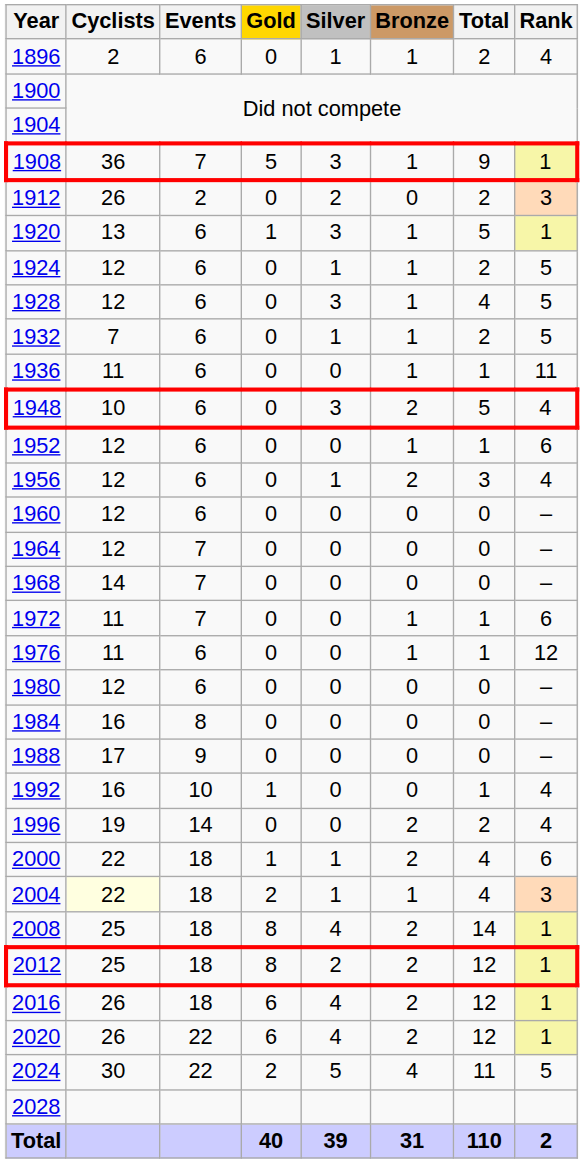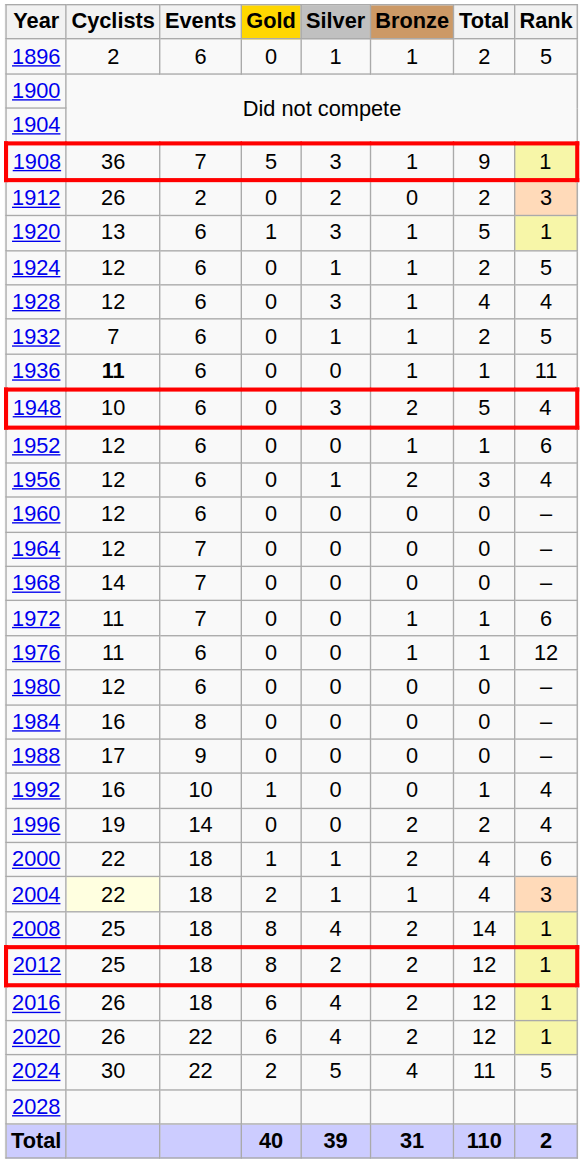 <table class="wikitable sortable collapsible collapsed">
 <tr>
 <th>Year</th>
 <th>Cyclists</th>
 <th>Events</th>
 <th style="text-align:center; background-color:gold;"><strong>Gold</strong></th>
 <th style="text-align:center; background-color:silver;"><strong>Silver</strong></th>
 <th style="text-align:center; background-color:#c96;"><strong>Bronze</strong></th>
 <th>Total</th>
 <th>Rank</th>
 </tr>
 <tr style="text-align:center">
 <td><a href='#'>1896</a></td>
 <td>2</td>
 <td>6</td>
 <td>0</td>
 <td>1</td>
 <td>1</td>
 <td>2</td>
-<td>4</td>
+<td>5</td>
 </tr>
 <tr style="text-align:center">
 <td><a href='#'>1900</a></td>
 <td colspan=7 rowspan=2>Did not compete</td>
 </tr>
 <tr style="text-align:center">
 <td><a href='#'>1904</a></td>
 </tr>
 <tr style="text-align:center">
 </tr>
 <tr style="text-align:center;border: 3px solid red">
 <td><a href='#'>1908</a></td>
 <td>36</td>
 <td>7</td>
 <td>5</td>
 <td>3</td>
 <td>1</td>
 <td>9</td>
 <td style="background-color:#F7F6A8">1</td>
 </tr>
 <tr style="text-align:center">
 <td><a href='#'>1912</a></td>
 <td>26</td>
 <td>2</td>
 <td>0</td>
 <td>2</td>
 <td>0</td>
 <td>2</td>
 <td style="background-color:#ffdab9">3</td>
 </tr>
 <tr style="text-align:center">
 <td><a href='#'>1920</a></td>
 <td>13</td>
 <td>6</td>
 <td>1</td>
 <td>3</td>
 <td>1</td>
 <td>5</td>
 <td style="background-color:#F7F6A8">1</td>
 </tr>
 <tr style="text-align:center">
 <td><a href='#'>1924</a></td>
 <td>12</td>
 <td>6</td>
 <td>0</td>
 <td>1</td>
 <td>1</td>
 <td>2</td>
 <td>5</td>
 </tr>
 <tr style="text-align:center">
 <td><a href='#'>1928</a></td>
 <td>12</td>
 <td>6</td>
 <td>0</td>
 <td>3</td>
 <td>1</td>
 <td>4</td>
-<td>5</td>
+<td>4</td>
 </tr>
 <tr style="text-align:center">
 <td><a href='#'>1932</a></td>
 <td>7</td>
 <td>6</td>
 <td>0</td>
 <td>1</td>
 <td>1</td>
 <td>2</td>
 <td>5</td>
 </tr>
 <tr style="text-align:center">
 <td><a href='#'>1936</a></td>
-<td>11</td>
+<td><strong>11</strong></td>
 <td>6</td>
 <td>0</td>
 <td>0</td>
 <td>1</td>
 <td>1</td>
 <td>11</td>
 </tr>
 <tr style="text-align:center;border: 3px solid red">
 <td><a href='#'>1948</a></td>
 <td>10</td>
 <td>6</td>
 <td>0</td>
 <td>3</td>
 <td>2</td>
 <td>5</td>
 <td>4</td>
 </tr>
 <tr style="text-align:center">
 <td><a href='#'>1952</a></td>
 <td>12</td>
 <td>6</td>
 <td>0</td>
 <td>0</td>
 <td>1</td>
 <td>1</td>
 <td>6</td>
 </tr>
 <tr style="text-align:center">
 <td><a href='#'>1956</a></td>
 <td>12</td>
 <td>6</td>
 <td>0</td>
 <td>1</td>
 <td>2</td>
 <td>3</td>
 <td>4</td>
 </tr>
 <tr style="text-align:center">
 <td><a href='#'>1960</a></td>
 <td>12</td>
 <td>6</td>
 <td>0</td>
 <td>0</td>
 <td>0</td>
 <td>0</td>
 <td>–</td>
 </tr>
 <tr style="text-align:center">
 <td><a href='#'>1964</a></td>
 <td>12</td>
 <td>7</td>
 <td>0</td>
 <td>0</td>
 <td>0</td>
 <td>0</td>
 <td>–</td>
 </tr>
 <tr style="text-align:center">
 <td><a href='#'>1968</a></td>
 <td>14</td>
 <td>7</td>
 <td>0</td>
 <td>0</td>
 <td>0</td>
 <td>0</td>
 <td>–</td>
 </tr>
 <tr style="text-align:center">
 <td><a href='#'>1972</a></td>
 <td>11</td>
 <td>7</td>
 <td>0</td>
 <td>0</td>
 <td>1</td>
 <td>1</td>
 <td>6</td>
 </tr>
 <tr style="text-align:center">
 <td><a href='#'>1976</a></td>
 <td>11</td>
 <td>6</td>
 <td>0</td>
 <td>0</td>
 <td>1</td>
 <td>1</td>
 <td>12</td>
 </tr>
 <tr style="text-align:center">
 <td><a href='#'>1980</a></td>
 <td>12</td>
 <td>6</td>
 <td>0</td>
 <td>0</td>
 <td>0</td>
 <td>0</td>
 <td>–</td>
 </tr>
 <tr style="text-align:center">
 <td><a href='#'>1984</a></td>
 <td>16</td>
 <td>8</td>
 <td>0</td>
 <td>0</td>
 <td>0</td>
 <td>0</td>
 <td>–</td>
 </tr>
 <tr style="text-align:center">
 <td><a href='#'>1988</a></td>
 <td>17</td>
 <td>9</td>
 <td>0</td>
 <td>0</td>
 <td>0</td>
 <td>0</td>
 <td>–</td>
 </tr>
 <tr style="text-align:center">
 <td><a href='#'>1992</a></td>
 <td>16</td>
 <td>10</td>
 <td>1</td>
 <td>0</td>
 <td>0</td>
 <td>1</td>
 <td>4</td>
 </tr>
 <tr style="text-align:center">
 <td><a href='#'>1996</a></td>
 <td>19</td>
 <td>14</td>
 <td>0</td>
 <td>0</td>
 <td>2</td>
 <td>2</td>
 <td>4</td>
 </tr>
 <tr style="text-align:center">
 <td><a href='#'>2000</a></td>
 <td>22</td>
 <td>18</td>
 <td>1</td>
 <td>1</td>
 <td>2</td>
 <td>4</td>
 <td>6</td>
 </tr>
 <tr style="text-align:center">
 <td><a href='#'>2004</a></td>
 <td style="background: lightyellow;">22</td>
 <td>18</td>
 <td>2</td>
 <td>1</td>
 <td>1</td>
 <td>4</td>
 <td style="background-color:#ffdab9">3</td>
 </tr>
 <tr style="text-align:center">
 <td><a href='#'>2008</a></td>
 <td>25</td>
 <td>18</td>
 <td>8</td>
 <td>4</td>
 <td>2</td>
 <td>14</td>
 <td style="background-color:#F7F6A8">1 </td>
 </tr>
 <tr style="text-align:center;border: 3px solid red">
 <td><a href='#'>2012</a></td>
 <td>25</td>
 <td>18</td>
 <td>8</td>
 <td>2</td>
 <td>2</td>
 <td>12</td>
 <td style="background-color:#F7F6A8">1 </td>
 </tr>
 <tr style="text-align:center">
 <td><a href='#'>2016</a></td>
 <td>26</td>
 <td>18</td>
 <td>6</td>
 <td>4</td>
 <td>2</td>
 <td>12</td>
 <td style="background-color:#F7F6A8">1</td>
 </tr>
 <tr style="text-align:center">
 <td><a href='#'>2020</a></td>
 <td>26</td>
 <td>22</td>
 <td>6</td>
 <td>4</td>
 <td>2</td>
 <td>12</td>
 <td style="background-color:#F7F6A8">1</td>
 </tr>
 <tr style="text-align:center">
 <td><a href='#'>2024</a></td>
 <td>30</td>
 <td>22</td>
 <td>2</td>
 <td>5</td>
 <td>4</td>
 <td>11</td>
 <td>5</td>
 </tr>
 <tr style="text-align:center">
 <td><a href='#'>2028</a></td>
 <td></td>
 <td></td>
 <td></td>
 <td></td>
 <td></td>
 <td></td>
 <td></td>
 </tr>
 <tr style="text-align:center; background-color:#ccf;">
 <td><strong>Total</strong></td>
 <td></td>
 <td></td>
 <td><strong>40</strong></td>
 <td><strong>39</strong></td>
 <td><strong>31</strong></td>
 <td><strong>110</strong></td>
 <td><strong>2</strong></td>
 </tr>
 </table>
